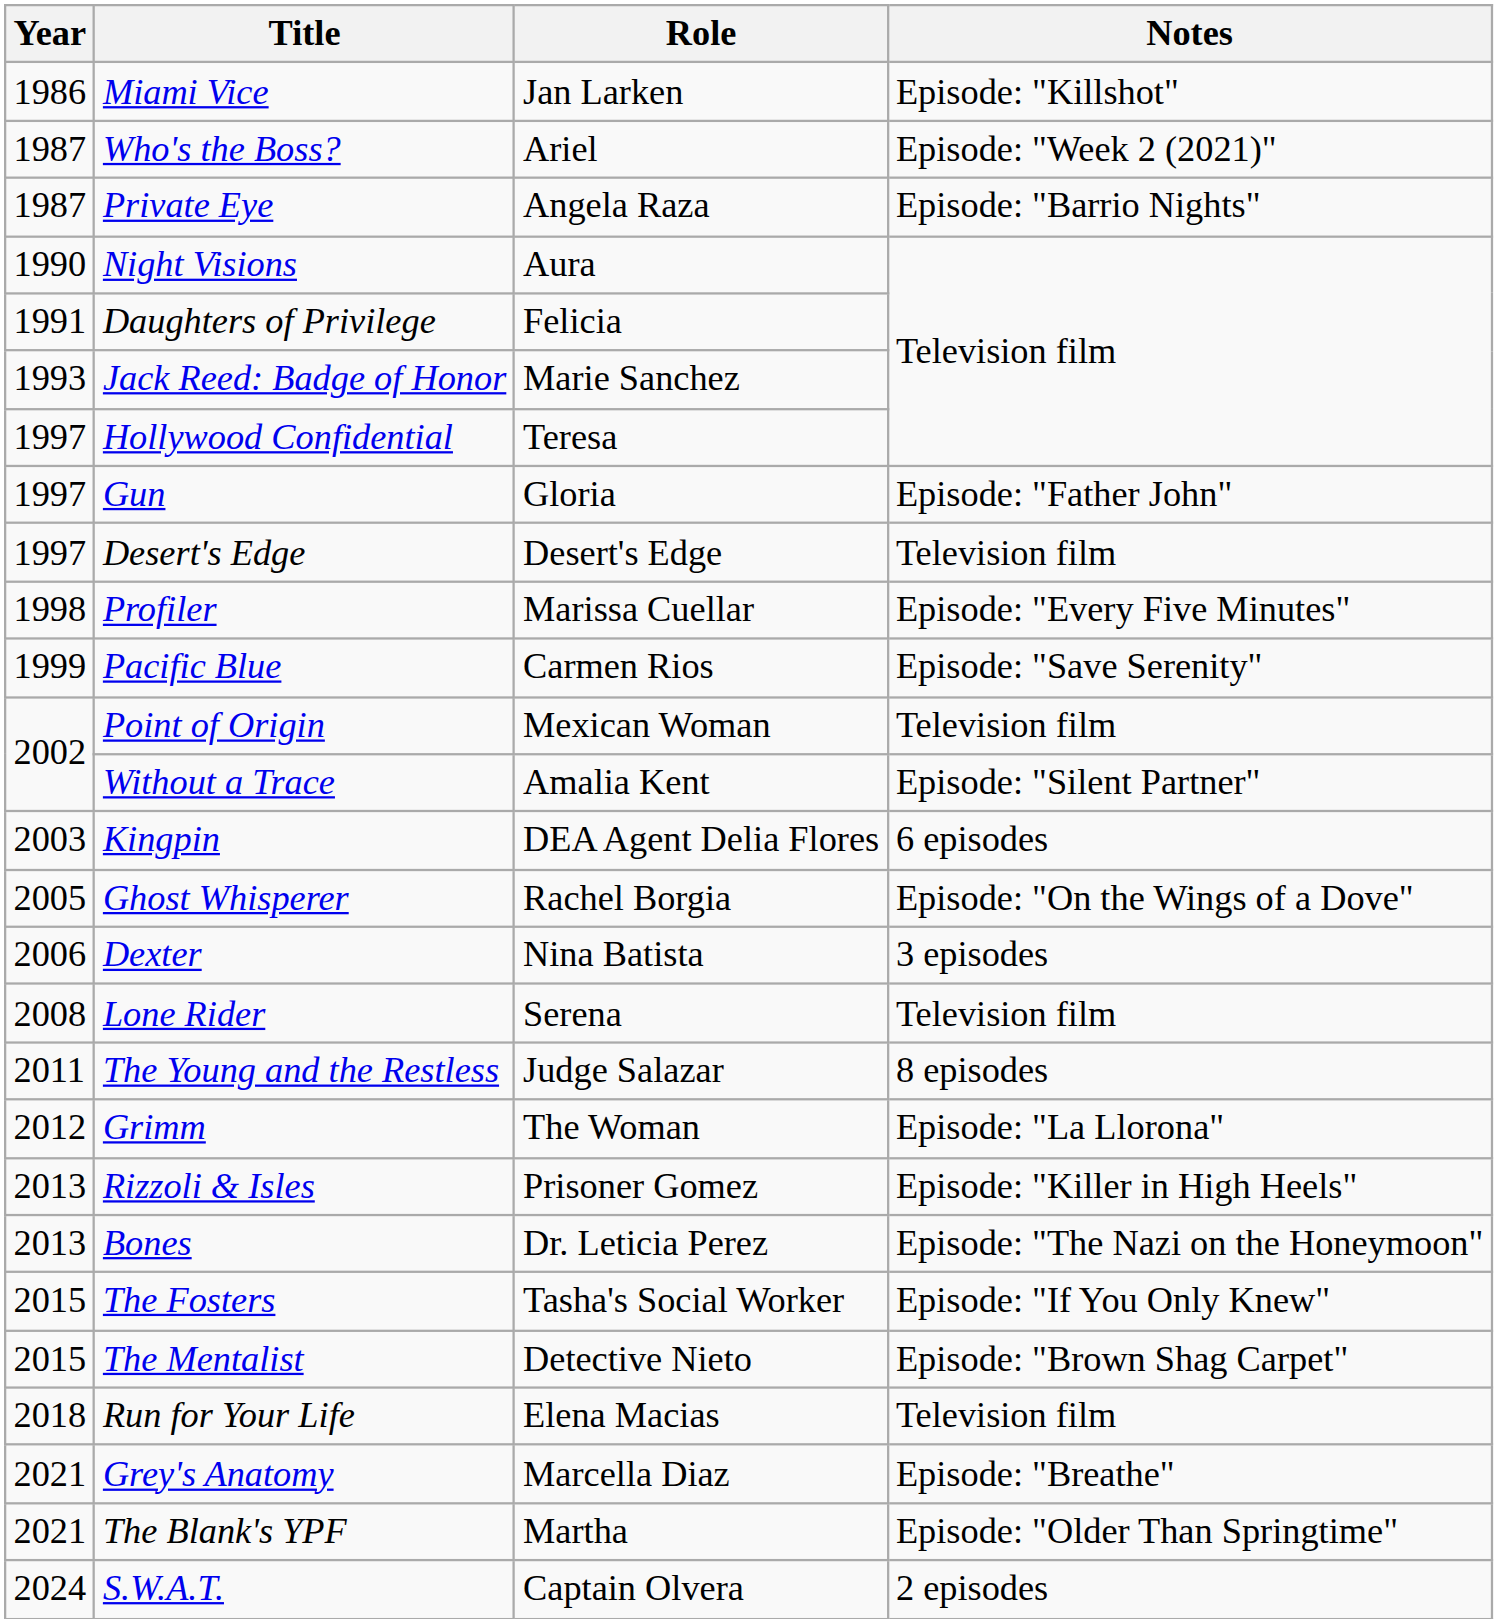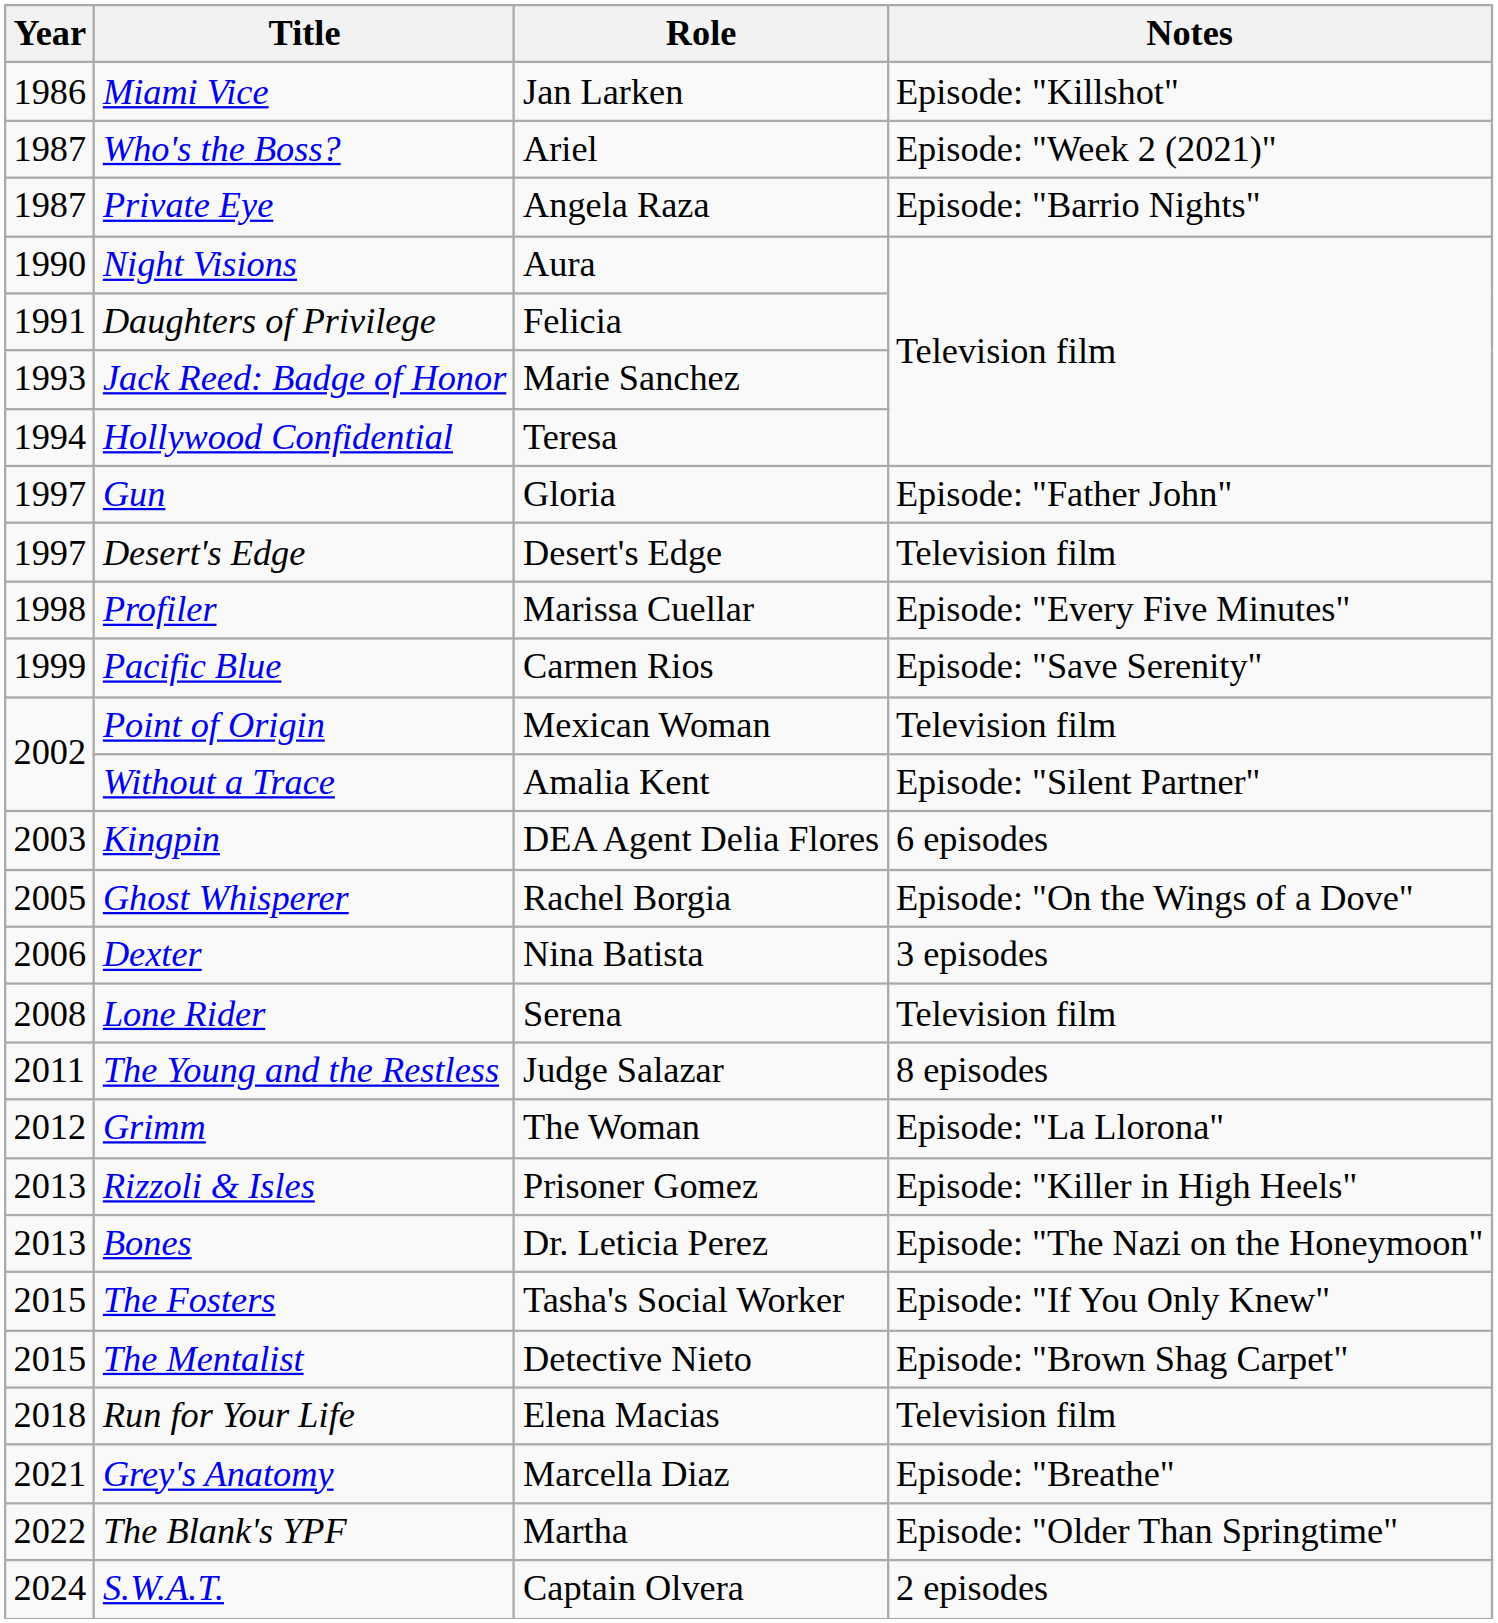 <table class="wikitable sortable">
 <tr>
 <th>Year</th>
 <th>Title</th>
 <th>Role</th>
 <th>Notes</th>
 </tr>
 <tr>
 <td>1986</td>
 <td><em><a href='#'>Miami Vice</a></em></td>
 <td>Jan Larken</td>
 <td>Episode: "Killshot"</td>
 </tr>
 <tr>
 <td>1987</td>
 <td><em><a href='#'>Who's the Boss?</a></em></td>
 <td>Ariel</td>
 <td>Episode: "Week 2 (2021)"</td>
 </tr>
 <tr>
 <td>1987</td>
 <td><a href='#'><em>Private Eye</em></a></td>
 <td>Angela Raza</td>
 <td>Episode: "Barrio Nights"</td>
 </tr>
 <tr>
 <td>1990</td>
 <td><a href='#'><em>Night Visions</em></a></td>
 <td>Aura</td>
 <td rowspan="4">Television film</td>
 </tr>
 <tr>
 <td>1991</td>
 <td><em>Daughters of Privilege</em></td>
 <td>Felicia</td>
 </tr>
 <tr>
 <td>1993</td>
 <td><em><a href='#'>Jack Reed: Badge of Honor</a></em></td>
 <td>Marie Sanchez</td>
 </tr>
 <tr>
-<td>1997</td>
+<td>1994</td>
 <td><em><a href='#'>Hollywood Confidential</a></em></td>
 <td>Teresa</td>
 </tr>
 <tr>
 <td>1997</td>
 <td><a href='#'><em>Gun</em></a></td>
 <td>Gloria</td>
 <td>Episode: "Father John"</td>
 </tr>
 <tr>
 <td>1997</td>
 <td><em>Desert's Edge</em></td>
 <td>Desert's Edge</td>
 <td>Television film</td>
 </tr>
 <tr>
 <td>1998</td>
 <td><a href='#'><em>Profiler</em></a></td>
 <td>Marissa Cuellar</td>
 <td>Episode: "Every Five Minutes"</td>
 </tr>
 <tr>
 <td>1999</td>
 <td><a href='#'><em>Pacific Blue</em></a></td>
 <td>Carmen Rios</td>
 <td>Episode: "Save Serenity"</td>
 </tr>
 <tr>
 <td rowspan="2">2002</td>
 <td><a href='#'><em>Point of Origin</em></a></td>
 <td>Mexican Woman</td>
 <td>Television film</td>
 </tr>
 <tr>
 <td><em><a href='#'>Without a Trace</a></em></td>
 <td>Amalia Kent</td>
 <td>Episode: "Silent Partner"</td>
 </tr>
 <tr>
 <td>2003</td>
 <td><a href='#'><em>Kingpin</em></a></td>
 <td>DEA Agent Delia Flores</td>
 <td>6 episodes</td>
 </tr>
 <tr>
 <td>2005</td>
 <td><em><a href='#'>Ghost Whisperer</a></em></td>
 <td>Rachel Borgia</td>
 <td>Episode: "On the Wings of a Dove"</td>
 </tr>
 <tr>
 <td>2006</td>
 <td><a href='#'><em>Dexter</em></a></td>
 <td>Nina Batista</td>
 <td>3 episodes</td>
 </tr>
 <tr>
 <td>2008</td>
 <td><em><a href='#'>Lone Rider</a></em></td>
 <td>Serena</td>
 <td>Television film</td>
 </tr>
 <tr>
 <td>2011</td>
 <td><em><a href='#'>The Young and the Restless</a></em></td>
 <td>Judge Salazar</td>
 <td>8 episodes</td>
 </tr>
 <tr>
 <td>2012</td>
 <td><a href='#'><em>Grimm</em></a></td>
 <td>The Woman</td>
 <td>Episode: "La Llorona"</td>
 </tr>
 <tr>
 <td>2013</td>
 <td><em><a href='#'>Rizzoli & Isles</a></em></td>
 <td>Prisoner Gomez</td>
 <td>Episode: "Killer in High Heels"</td>
 </tr>
 <tr>
 <td>2013</td>
 <td><a href='#'><em>Bones</em></a></td>
 <td>Dr. Leticia Perez</td>
 <td>Episode: "The Nazi on the Honeymoon"</td>
 </tr>
 <tr>
 <td>2015</td>
 <td><a href='#'><em>The Fosters</em></a></td>
 <td>Tasha's Social Worker</td>
 <td>Episode: "If You Only Knew"</td>
 </tr>
 <tr>
 <td>2015</td>
 <td><em><a href='#'>The Mentalist</a></em></td>
 <td>Detective Nieto</td>
 <td>Episode: "Brown Shag Carpet"</td>
 </tr>
 <tr>
 <td>2018</td>
 <td><em>Run for Your Life</em></td>
 <td>Elena Macias</td>
 <td>Television film</td>
 </tr>
 <tr>
 <td>2021</td>
 <td><em><a href='#'>Grey's Anatomy</a></em></td>
 <td>Marcella Diaz</td>
 <td>Episode: "Breathe"</td>
 </tr>
 <tr>
-<td>2021</td>
+<td>2022</td>
 <td><em>The Blank's YPF</em></td>
 <td>Martha</td>
 <td>Episode: "Older Than Springtime"</td>
 </tr>
 <tr>
 <td>2024</td>
 <td><em><a href='#'>S.W.A.T.</a></td>
 <td>Captain Olvera</td>
 <td>2 episodes</td>
 </tr>
 </table>
